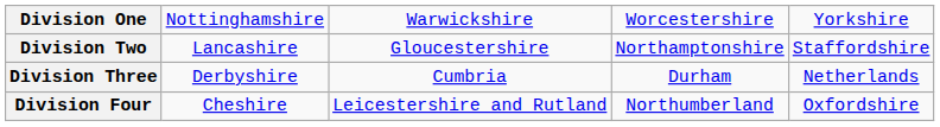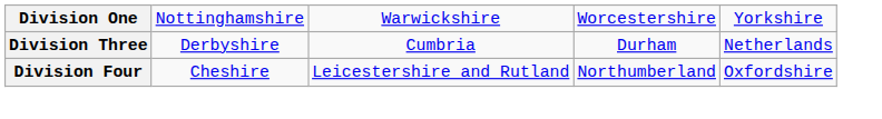 <table class="wikitable" style="text-align: center" style="font-size: 95%; border: 1px #aaaaaa solid; border-collapse: collapse; clear:center;">
 <tr>
 <th>Division One</th>
 <td><a href='#'>Nottinghamshire</a></td>
 <td><a href='#'>Warwickshire</a></td>
 <td><a href='#'>Worcestershire</a></td>
 <td><a href='#'>Yorkshire</a></td>
-</tr>
-<tr>
-<th>Division Two</th>
-<td><a href='#'>Lancashire</a></td>
-<td><a href='#'>Gloucestershire</a></td>
-<td><a href='#'>Northamptonshire</a></td>
-<td><a href='#'>Staffordshire</a></td>
 </tr>
 <tr>
 <th>Division Three</th>
 <td><a href='#'>Derbyshire</a></td>
 <td><a href='#'>Cumbria</a></td>
 <td><a href='#'>Durham</a></td>
 <td><a href='#'>Netherlands</a></td>
 </tr>
 <tr>
 <th>Division Four</th>
 <td><a href='#'>Cheshire</a></td>
 <td><a href='#'>Leicestershire and Rutland</a></td>
 <td><a href='#'>Northumberland</a></td>
 <td><a href='#'>Oxfordshire</a></td>
 </tr>
 </table>
